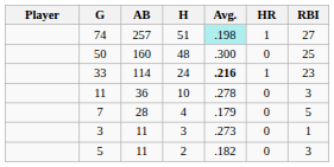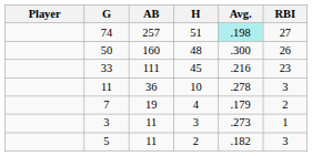 <table class="wikitable sortable">
 <tr>
 <th bgcolor="#DDDDFF" width="16%">Player</th>
 <th bgcolor="#DDDDFF" width="9%">G</th>
 <th bgcolor="#DDDDFF" width="9%">AB</th>
 <th bgcolor="#DDDDFF" width="9%">H</th>
 <th bgcolor="#DDDDFF" width="9%">Avg.</th>
-<th bgcolor="#DDDDFF" width="9%">HR</th>
 <th bgcolor="#DDDDFF" width="9%">RBI</th>
 </tr>
 <tr align="center">
 <td></td>
 <td>74</td>
 <td>257</td>
 <td>51</td>
 <td style="background: paleturquoise;">.198</td>
-<td>1</td>
 <td>27</td>
 </tr>
 <tr align="center">
 <td></td>
 <td>50</td>
 <td>160</td>
 <td>48</td>
 <td>.300</td>
-<td>0</td>
-<td>25</td>
+<td>26</td>
 </tr>
 <tr align="center">
 <td></td>
 <td>33</td>
-<td>114</td>
-<td>24</td>
-<td><strong>.216</strong></td>
-<td>1</td>
+<td>111</td>
+<td>45</td>
+<td>.216</td>
 <td>23</td>
 </tr>
 <tr align="center">
 <td></td>
 <td>11</td>
 <td>36</td>
 <td>10</td>
 <td>.278</td>
-<td>0</td>
 <td>3</td>
 </tr>
 <tr align="center">
 <td></td>
 <td>7</td>
-<td>28</td>
+<td>19</td>
 <td>4</td>
 <td>.179</td>
-<td>0</td>
-<td>5</td>
+<td>2</td>
 </tr>
 <tr align="center">
 <td></td>
 <td>3</td>
 <td>11</td>
 <td>3</td>
 <td>.273</td>
-<td>0</td>
 <td>1</td>
 </tr>
 <tr align="center">
 <td></td>
 <td>5</td>
 <td>11</td>
 <td>2</td>
 <td>.182</td>
-<td>0</td>
 <td>3</td>
 </tr>
 </table>
